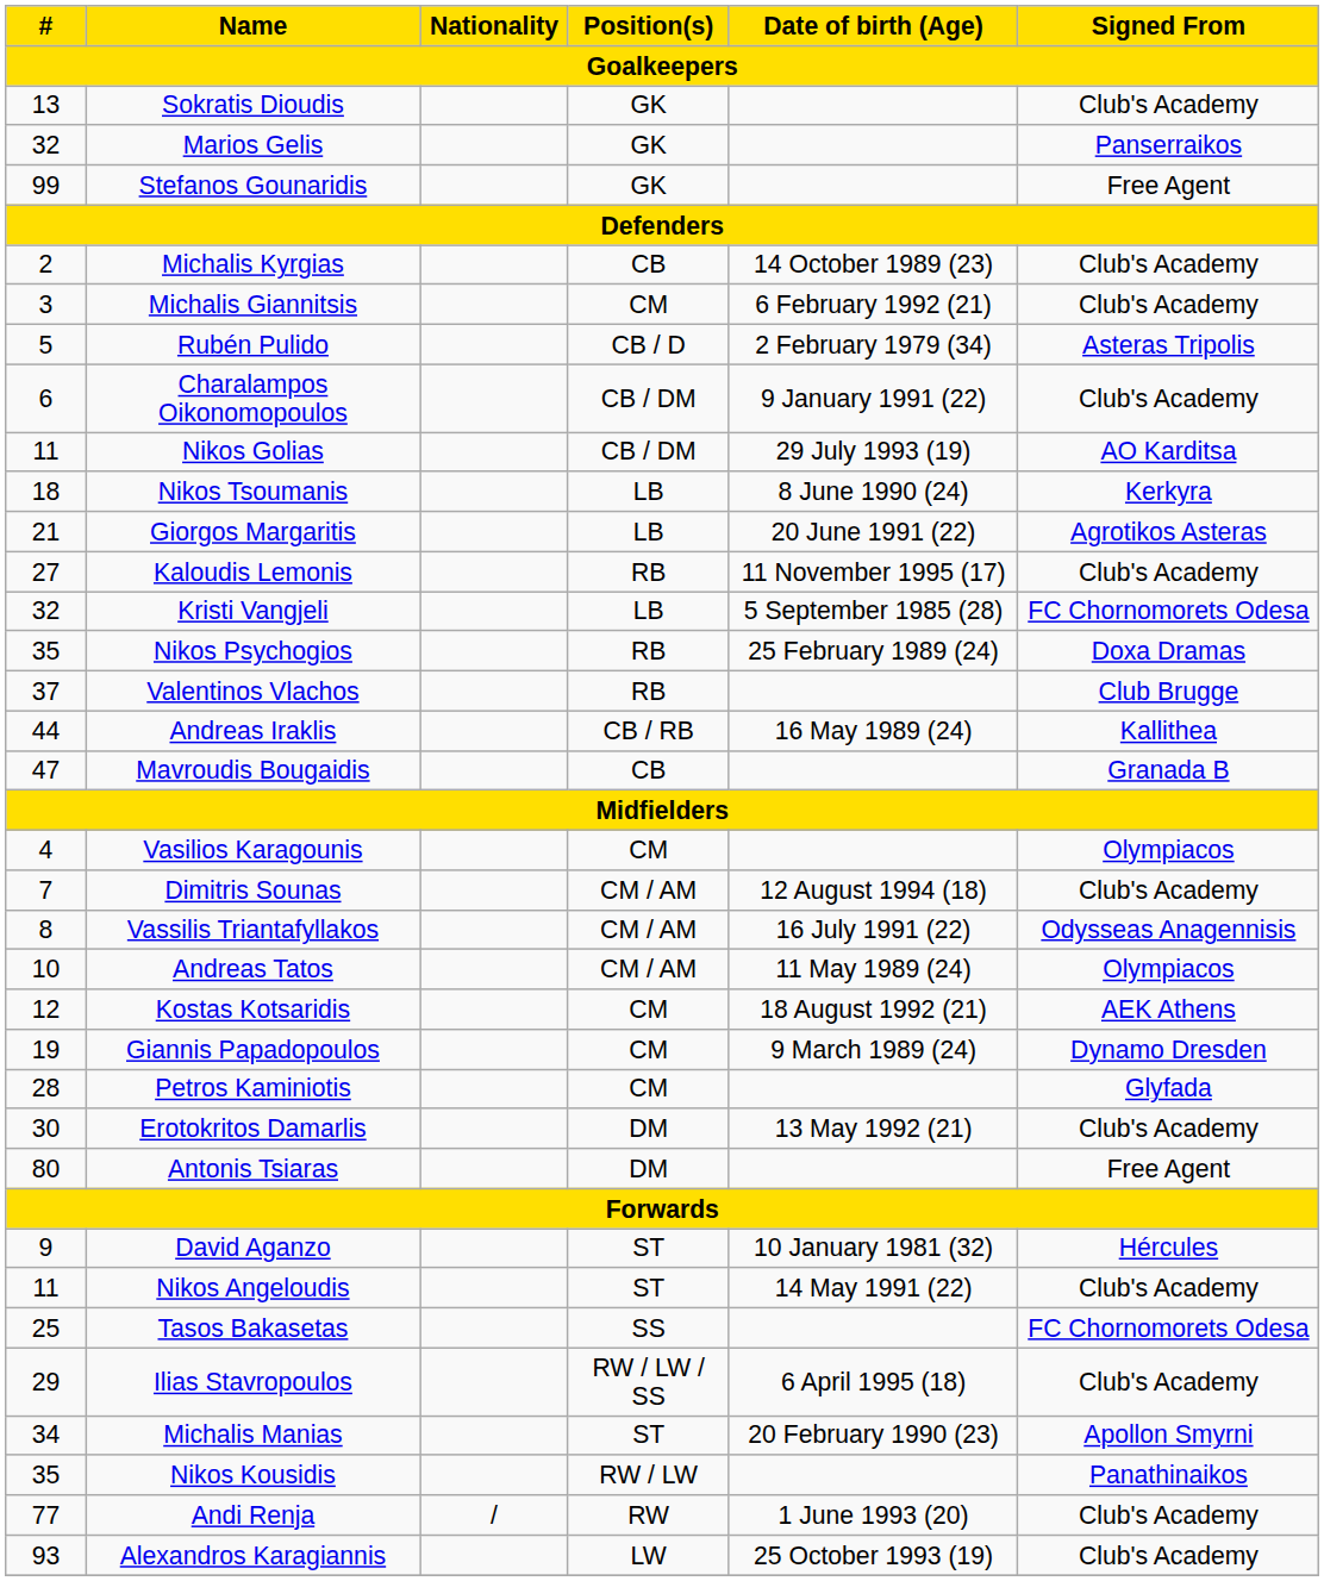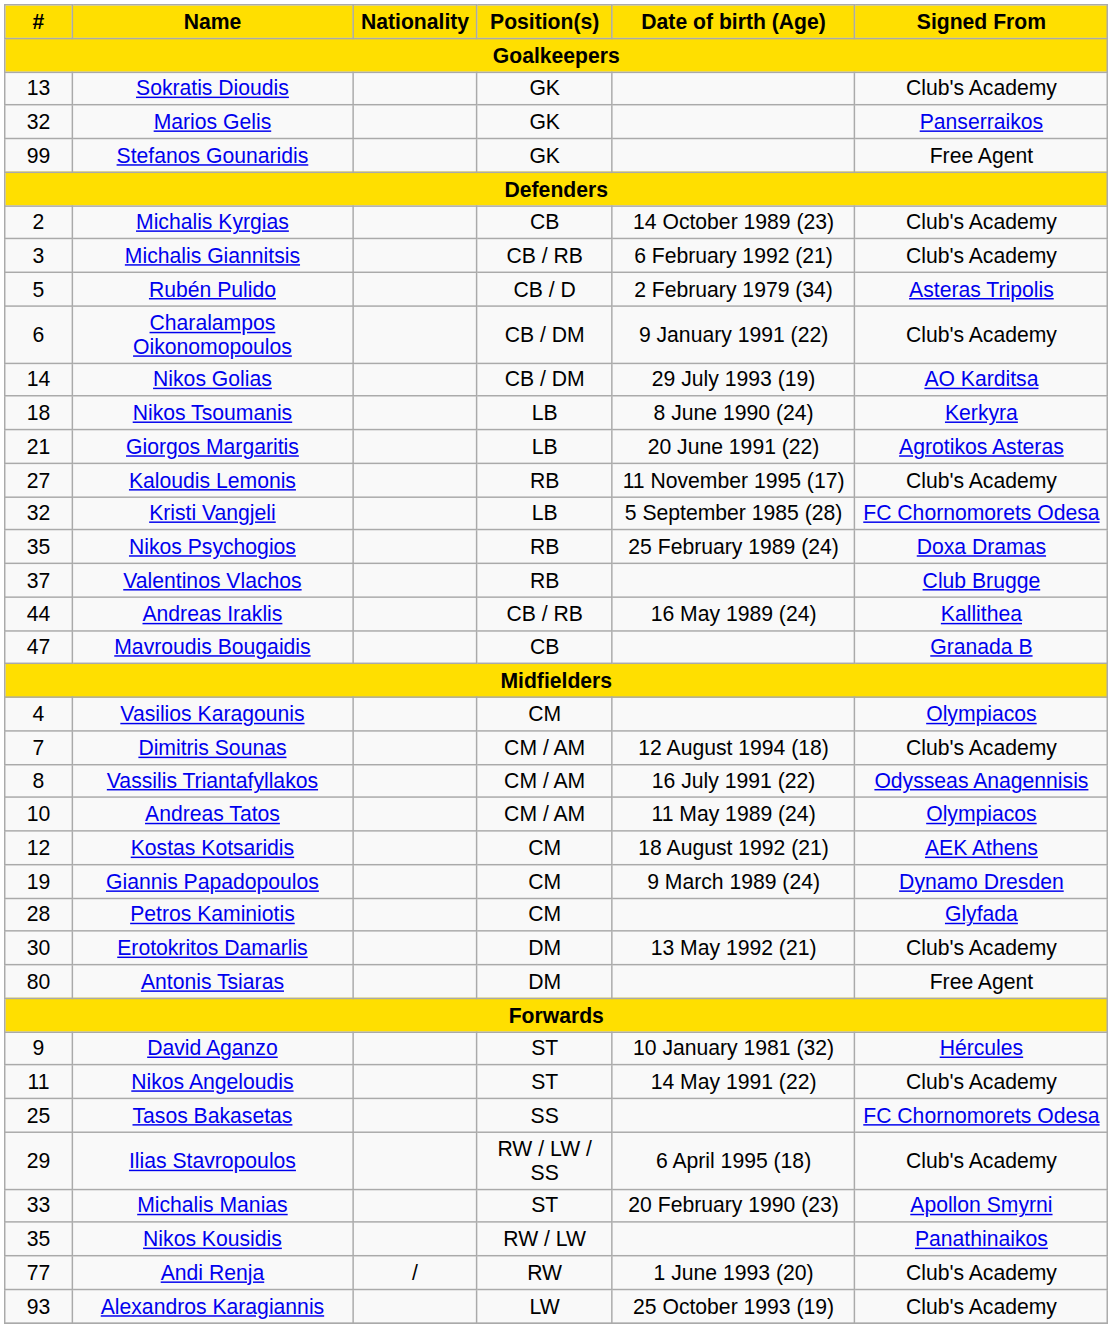 <table class="wikitable" style="text-align:center; font-size:90%; width:85%;">
 <tr>
 <th style="background:#FFDF00; color:black; text-align:center;"; width=50>#</th>
 <th style="background:#FFDF00; color:black; text-align:center;"; width=220>Name</th>
 <th style="background:#FFDF00; color:black; text-align:center;"; width=80>Nationality</th>
 <th style="background:#FFDF00; color:black; text-align:center;"; width=90>Position(s)</th>
 <th style="background:#FFDF00; color:black; text-align:center;"; width=200>Date of birth (Age)</th>
 <th style="background:#FFDF00; color:black; text-align:center;"; width=200>Signed From</th>
 </tr>
 <tr>
 <th colspan="6" style="background:#FFDF00; color:black; text-align:center"><strong>Goalkeepers</strong></th>
 </tr>
 <tr>
 <td>13</td>
 <td><a href='#'>Sokratis Dioudis</a></td>
 <td></td>
 <td>GK</td>
 <td></td>
 <td>Club's Academy</td>
 </tr>
 <tr>
 <td>32</td>
 <td><a href='#'>Marios Gelis</a></td>
 <td></td>
 <td>GK</td>
 <td></td>
 <td> <a href='#'>Panserraikos</a></td>
 </tr>
 <tr>
 <td>99</td>
 <td><a href='#'>Stefanos Gounaridis</a></td>
 <td></td>
 <td>GK</td>
 <td></td>
 <td>Free Agent</td>
 </tr>
 <tr>
 <th colspan="6" style="background:#FFDF00; color:black; text-align:center"><strong>Defenders</strong></th>
 </tr>
 <tr>
 <td>2</td>
 <td><a href='#'>Michalis Kyrgias</a></td>
 <td></td>
 <td>CB</td>
 <td>14 October 1989 (23)</td>
 <td>Club's Academy</td>
 </tr>
 <tr>
 <td>3</td>
 <td><a href='#'>Michalis Giannitsis</a></td>
 <td></td>
-<td>CM</td>
+<td>CB / RB</td>
 <td>6 February 1992 (21)</td>
 <td>Club's Academy</td>
 </tr>
 <tr>
 <td>5</td>
 <td><a href='#'>Rubén Pulido</a></td>
 <td></td>
 <td>CB / D</td>
 <td>2 February 1979 (34)</td>
 <td> <a href='#'>Asteras Tripolis</a></td>
 </tr>
 <tr>
 <td>6</td>
 <td><a href='#'>Charalampos Oikonomopoulos</a></td>
 <td></td>
 <td>CB / DM</td>
 <td>9 January 1991 (22)</td>
 <td>Club's Academy</td>
 </tr>
 <tr>
-<td>11</td>
+<td>14</td>
 <td><a href='#'>Nikos Golias</a></td>
 <td></td>
 <td>CB / DM</td>
 <td>29 July 1993 (19)</td>
 <td> <a href='#'>AO Karditsa</a></td>
 </tr>
 <tr>
 <td>18</td>
 <td><a href='#'>Nikos Tsoumanis</a></td>
 <td></td>
 <td>LB</td>
 <td>8 June 1990 (24)</td>
 <td> <a href='#'>Kerkyra</a></td>
 </tr>
 <tr>
 <td>21</td>
 <td><a href='#'>Giorgos Margaritis</a></td>
 <td></td>
 <td>LB</td>
 <td>20 June 1991 (22)</td>
 <td> <a href='#'>Agrotikos Asteras</a></td>
 </tr>
 <tr>
 <td>27</td>
 <td><a href='#'>Kaloudis Lemonis</a></td>
 <td></td>
 <td>RB</td>
 <td>11 November 1995 (17)</td>
 <td>Club's Academy</td>
 </tr>
 <tr>
 <td>32</td>
 <td><a href='#'>Kristi Vangjeli</a></td>
 <td></td>
 <td>LB</td>
 <td>5 September 1985 (28)</td>
 <td> <a href='#'>FC Chornomorets Odesa</a></td>
 </tr>
 <tr>
 <td>35</td>
 <td><a href='#'>Nikos Psychogios</a></td>
 <td></td>
 <td>RB</td>
 <td>25 February 1989 (24)</td>
 <td> <a href='#'>Doxa Dramas</a></td>
 </tr>
 <tr>
 <td>37</td>
 <td><a href='#'>Valentinos Vlachos</a></td>
 <td></td>
 <td>RB</td>
 <td></td>
 <td> <a href='#'>Club Brugge</a></td>
 </tr>
 <tr>
 <td>44</td>
 <td><a href='#'>Andreas Iraklis</a></td>
 <td></td>
 <td>CB / RB</td>
 <td>16 May 1989 (24)</td>
 <td> <a href='#'>Kallithea</a></td>
 </tr>
 <tr>
 <td>47</td>
 <td><a href='#'>Mavroudis Bougaidis</a></td>
 <td></td>
 <td>CB</td>
 <td></td>
 <td> <a href='#'>Granada B</a></td>
 </tr>
 <tr>
 <th colspan="6" style="background:#FFDF00; color:black; text-align:center"><strong>Midfielders</strong></th>
 </tr>
 <tr>
 <td>4</td>
 <td><a href='#'>Vasilios Karagounis</a></td>
 <td></td>
 <td>CM</td>
 <td></td>
 <td> <a href='#'>Olympiacos</a></td>
 </tr>
 <tr>
 <td>7</td>
 <td><a href='#'>Dimitris Sounas</a></td>
 <td></td>
 <td>CM / AM</td>
 <td>12 August 1994 (18)</td>
 <td>Club's Academy</td>
 </tr>
 <tr>
 <td>8</td>
 <td><a href='#'>Vassilis Triantafyllakos</a></td>
 <td></td>
 <td>CM / AM</td>
 <td>16 July 1991 (22)</td>
 <td> <a href='#'>Odysseas Anagennisis</a></td>
 </tr>
 <tr>
 <td>10</td>
 <td><a href='#'>Andreas Tatos</a></td>
 <td></td>
 <td>CM / AM</td>
 <td>11 May 1989 (24)</td>
 <td> <a href='#'>Olympiacos</a></td>
 </tr>
 <tr>
 <td>12</td>
 <td><a href='#'>Kostas Kotsaridis</a></td>
 <td></td>
 <td>CM</td>
 <td>18 August 1992 (21)</td>
 <td> <a href='#'>AEK Athens</a></td>
 </tr>
 <tr>
 <td>19</td>
 <td><a href='#'>Giannis Papadopoulos</a></td>
 <td></td>
 <td>CM</td>
 <td>9 March 1989 (24)</td>
 <td> <a href='#'>Dynamo Dresden</a></td>
 </tr>
 <tr>
 <td>28</td>
 <td><a href='#'>Petros Kaminiotis</a></td>
 <td></td>
 <td>CM</td>
 <td></td>
 <td> <a href='#'>Glyfada</a></td>
 </tr>
 <tr>
 <td>30</td>
 <td><a href='#'>Erotokritos Damarlis</a></td>
 <td></td>
 <td>DM</td>
 <td>13 May 1992 (21)</td>
 <td>Club's Academy</td>
 </tr>
 <tr>
 <td>80</td>
 <td><a href='#'>Antonis Tsiaras</a></td>
 <td></td>
 <td>DM</td>
 <td></td>
 <td>Free Agent</td>
 </tr>
 <tr>
 <th colspan="6" style="background:#FFDF00; color:black; text-align:center"><strong>Forwards</strong></th>
 </tr>
 <tr>
 <td>9</td>
 <td><a href='#'>David Aganzo</a></td>
 <td></td>
 <td>ST</td>
 <td>10 January 1981 (32)</td>
 <td>  <a href='#'>Hércules</a></td>
 </tr>
 <tr>
 <td>11</td>
 <td><a href='#'>Nikos Angeloudis</a></td>
 <td></td>
 <td>ST</td>
 <td>14 May 1991 (22)</td>
 <td>Club's Academy</td>
 </tr>
 <tr>
 <td>25</td>
 <td><a href='#'>Tasos Bakasetas</a></td>
 <td></td>
 <td>SS</td>
 <td></td>
 <td> <a href='#'>FC Chornomorets Odesa</a></td>
 </tr>
 <tr>
 <td>29</td>
 <td><a href='#'>Ilias Stavropoulos</a></td>
 <td></td>
 <td>RW / LW / SS</td>
 <td>6 April 1995 (18)</td>
 <td>Club's Academy</td>
 </tr>
 <tr>
-<td>34</td>
+<td>33</td>
 <td><a href='#'>Michalis Manias</a></td>
 <td></td>
 <td>ST</td>
 <td>20 February 1990 (23)</td>
 <td> <a href='#'>Apollon Smyrni</a></td>
 </tr>
 <tr>
 <td>35</td>
 <td><a href='#'>Nikos Kousidis</a></td>
 <td></td>
 <td>RW / LW</td>
 <td></td>
 <td> <a href='#'>Panathinaikos</a></td>
 </tr>
 <tr>
 <td>77</td>
 <td><a href='#'>Andi Renja</a></td>
 <td> / </td>
 <td>RW</td>
 <td>1 June 1993 (20)</td>
 <td>Club's Academy</td>
 </tr>
 <tr>
 <td>93</td>
 <td><a href='#'>Alexandros Karagiannis</a></td>
 <td></td>
 <td>LW</td>
 <td>25 October 1993 (19)</td>
 <td>Club's Academy</td>
 </tr>
 <tr>
 </tr>
 </table>
